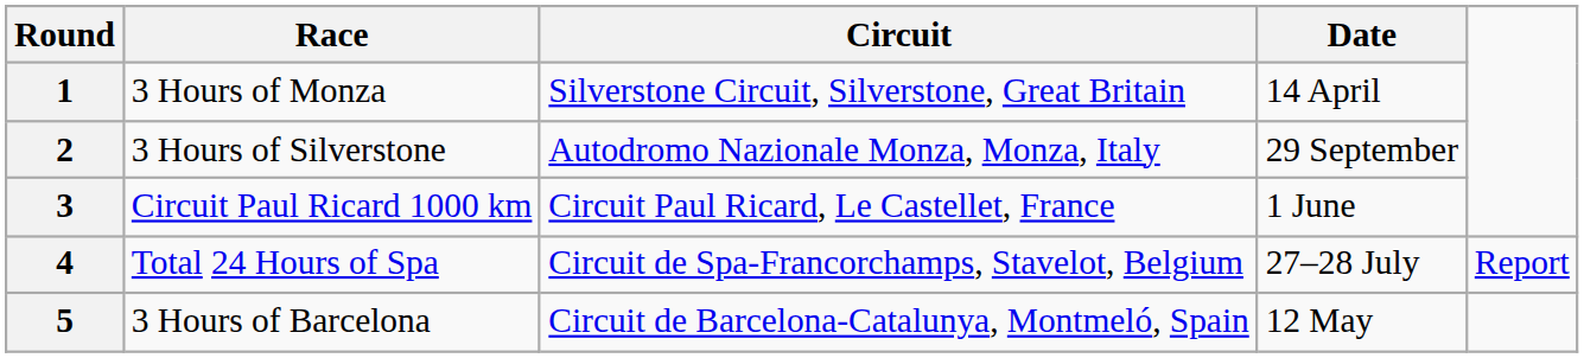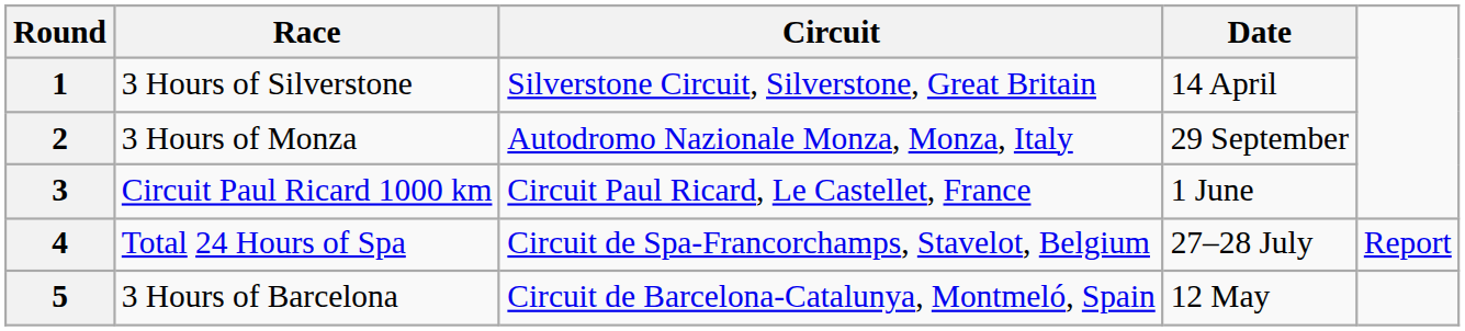 <table class="wikitable" style="font-size: 85%;">
 <tr>
 <th>Round</th>
 <th>Race</th>
 <th>Circuit</th>
 <th>Date</th>
 </tr>
 <tr>
 <th>1</th>
-<td>3 Hours of Monza</td>
+<td>3 Hours of Silverstone</td>
 <td> <a href='#'>Silverstone Circuit</a>, <a href='#'>Silverstone</a>, <a href='#'>Great Britain</a></td>
 <td>14 April</td>
 </tr>
 <tr>
 <th>2</th>
-<td>3 Hours of Silverstone</td>
+<td>3 Hours of Monza</td>
 <td> <a href='#'>Autodromo Nazionale Monza</a>, <a href='#'>Monza</a>, <a href='#'>Italy</a></td>
 <td>29 September</td>
 </tr>
 <tr>
 <th>3</th>
 <td><a href='#'>Circuit Paul Ricard 1000 km</a></td>
 <td> <a href='#'>Circuit Paul Ricard</a>, <a href='#'>Le Castellet</a>, <a href='#'>France</a></td>
 <td>1 June</td>
 </tr>
 <tr>
 <th>4</th>
 <td><a href='#'>Total</a> <a href='#'>24 Hours of Spa</a></td>
 <td> <a href='#'>Circuit de Spa-Francorchamps</a>, <a href='#'>Stavelot</a>, <a href='#'>Belgium</a></td>
 <td>27–28 July</td>
 <td><a href='#'>Report</a></td>
 </tr>
 <tr>
 <th>5</th>
 <td>3 Hours of Barcelona</td>
 <td> <a href='#'>Circuit de Barcelona-Catalunya</a>, <a href='#'>Montmeló</a>, <a href='#'>Spain</a></td>
 <td>12 May</td>
 </tr>
 </table>
